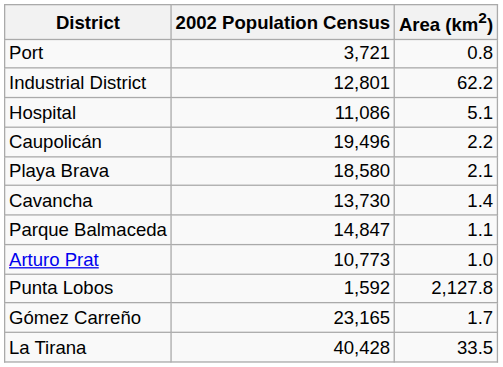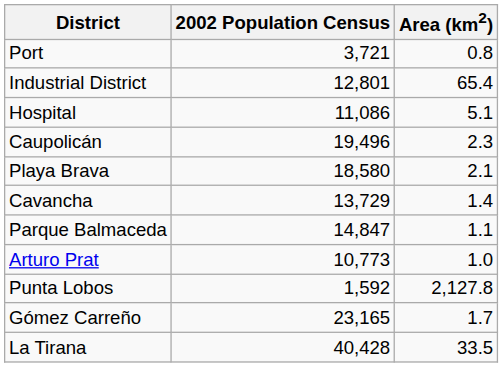 <table class = "wikitable" style = "font-size: 90%;">
 <tr>
 <th>District</th>
 <th>2002 Population Census</th>
 <th>Area (km<sup>2</sup>)</th>
 </tr>
 <tr>
 <td>Port</td>
 <td align="right">3,721</td>
 <td align="right">0.8</td>
 </tr>
 <tr>
 <td>Industrial District</td>
 <td align="right">12,801</td>
-<td align="right">62.2</td>
+<td align="right">65.4</td>
 </tr>
 <tr>
 <td>Hospital</td>
 <td align="right">11,086</td>
 <td align="right">5.1</td>
 </tr>
 <tr>
 <td>Caupolicán</td>
 <td align="right">19,496</td>
-<td align="right">2.2</td>
+<td align="right">2.3</td>
 </tr>
 <tr>
 <td>Playa Brava</td>
 <td align="right">18,580</td>
 <td align="right">2.1</td>
 </tr>
 <tr>
 <td>Cavancha</td>
-<td align="right">13,730</td>
+<td align="right">13,729</td>
 <td align="right">1.4</td>
 </tr>
 <tr>
 <td>Parque Balmaceda</td>
 <td align="right">14,847</td>
 <td align="right">1.1</td>
 </tr>
 <tr>
 <td><a href='#'>Arturo Prat</a></td>
 <td align="right">10,773</td>
 <td align="right">1.0</td>
 </tr>
 <tr>
 <td>Punta Lobos</td>
 <td align="right">1,592</td>
 <td align="right">2,127.8</td>
 </tr>
 <tr>
 <td>Gómez Carreño</td>
 <td align="right">23,165</td>
 <td align="right">1.7</td>
 </tr>
 <tr>
 <td>La Tirana</td>
 <td align="right">40,428</td>
 <td align="right">33.5</td>
 </tr>
 </table>
